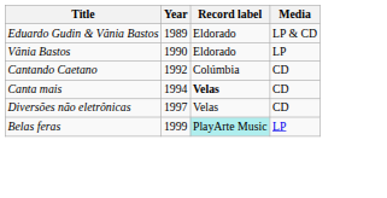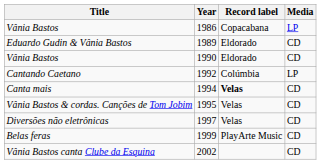 <table class="wikitable">
 <tr>
 <th>Title</th>
 <th>Year</th>
 <th>Record label</th>
 <th>Media</th>
 </tr>
 <tr>
+<td><em>Vânia Bastos</em></td>
+<td>1986</td>
+<td>Copacabana</td>
+<td><a href='#'>LP</a></td>
+</tr>
+<tr>
 <td><em>Eduardo Gudin & Vânia Bastos</em></td>
 <td>1989</td>
 <td>Eldorado</td>
-<td>LP & CD</td>
+<td>CD</td>
 </tr>
 <tr>
 <td><em>Vânia Bastos</em></td>
 <td>1990</td>
 <td>Eldorado</td>
-<td>LP</td>
+<td>CD</td>
 </tr>
 <tr>
 <td><em>Cantando Caetano</em></td>
 <td>1992</td>
 <td>Colúmbia</td>
-<td>CD</td>
+<td>LP</td>
 </tr>
 <tr>
 <td><em>Canta mais</em></td>
 <td>1994</td>
 <td><strong>Velas</strong></td>
+<td>CD</td>
+</tr>
+<tr>
+<td><em>Vânia Bastos & cordas. Canções de <a href='#'>Tom Jobim</a></em></td>
+<td>1995</td>
+<td>Velas</td>
 <td>CD</td>
 </tr>
 <tr>
 <td><em>Diversões não eletrônicas</em></td>
 <td>1997</td>
 <td>Velas</td>
 <td>CD</td>
 </tr>
 <tr>
 <td><em>Belas feras</em></td>
 <td>1999</td>
-<td style="background: paleturquoise;">PlayArte Music</td>
-<td><a href='#'>LP</a></td>
+<td>PlayArte Music</td>
+<td>CD</td>
+</tr>
+<tr>
+<td><em>Vânia Bastos canta <a href='#'>Clube da Esquina</a></em></td>
+<td>2002</td>
+<td></td>
+<td>CD</td>
 </tr>
 </table>
